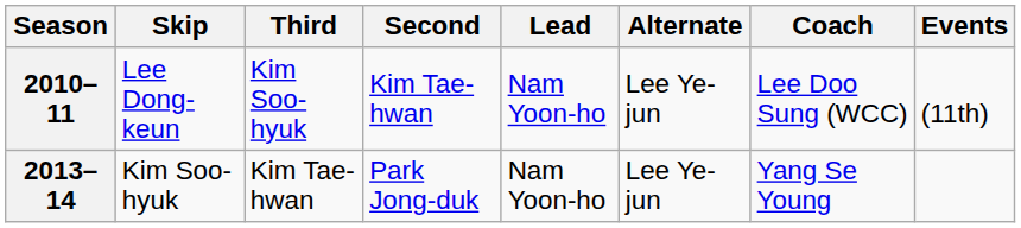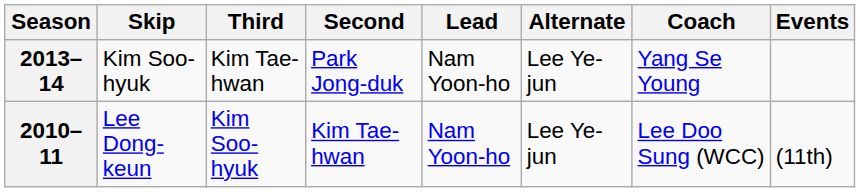 <table class="wikitable">
 <tr>
 <th scope="col">Season</th>
 <th scope="col">Skip</th>
 <th scope="col">Third</th>
 <th scope="col">Second</th>
 <th scope="col">Lead</th>
 <th scope="col">Alternate</th>
 <th scope="col">Coach</th>
 <th scope="col">Events</th>
 </tr>
 <tr>
+<th scope="row">2013–14</th>
+<td>Kim Soo-hyuk</td>
+<td>Kim Tae-hwan</td>
+<td><a href='#'>Park Jong-duk</a></td>
+<td>Nam Yoon-ho</td>
+<td>Lee Ye-jun</td>
+<td><a href='#'>Yang Se Young</a></td>
+<td> </td>
+</tr>
+<tr>
 <th scope="row">2010–11</th>
 <td><a href='#'>Lee Dong-keun</a></td>
 <td><a href='#'>Kim Soo-hyuk</a></td>
 <td><a href='#'>Kim Tae-hwan</a></td>
 <td><a href='#'>Nam Yoon-ho</a></td>
 <td>Lee Ye-jun</td>
 <td><a href='#'>Lee Doo Sung</a> (WCC)</td>
 <td> <br> (11th)</td>
 </tr>
-<tr>
-<th scope="row">2013–14</th>
-<td>Kim Soo-hyuk</td>
-<td>Kim Tae-hwan</td>
-<td><a href='#'>Park Jong-duk</a></td>
-<td>Nam Yoon-ho</td>
-<td>Lee Ye-jun</td>
-<td><a href='#'>Yang Se Young</a></td>
-<td> </td>
-</tr>
 </table>
